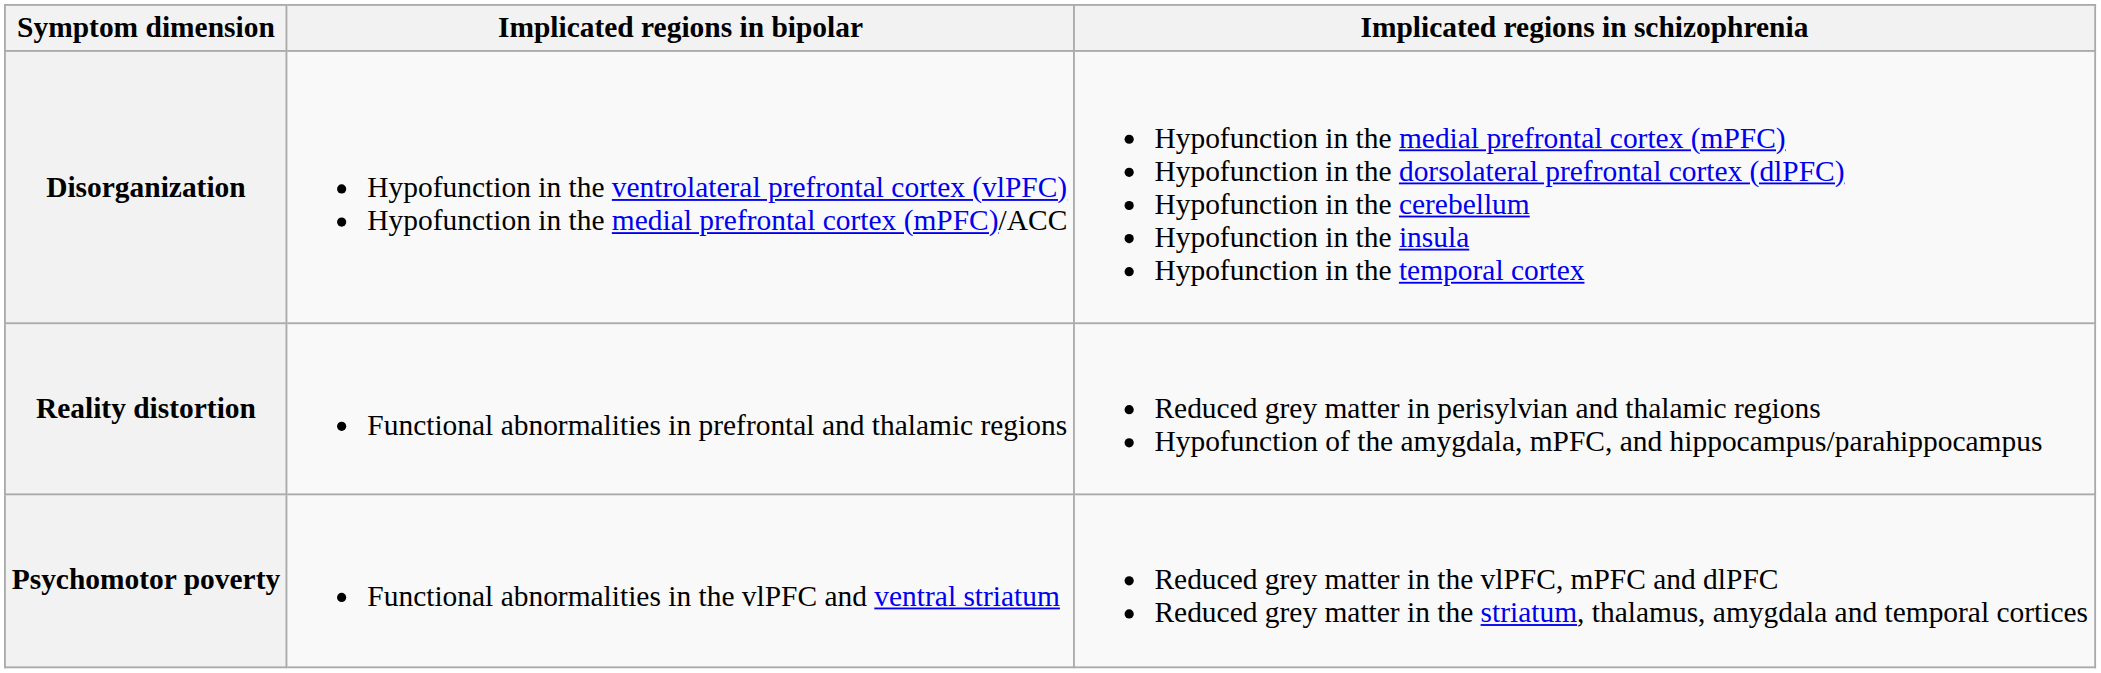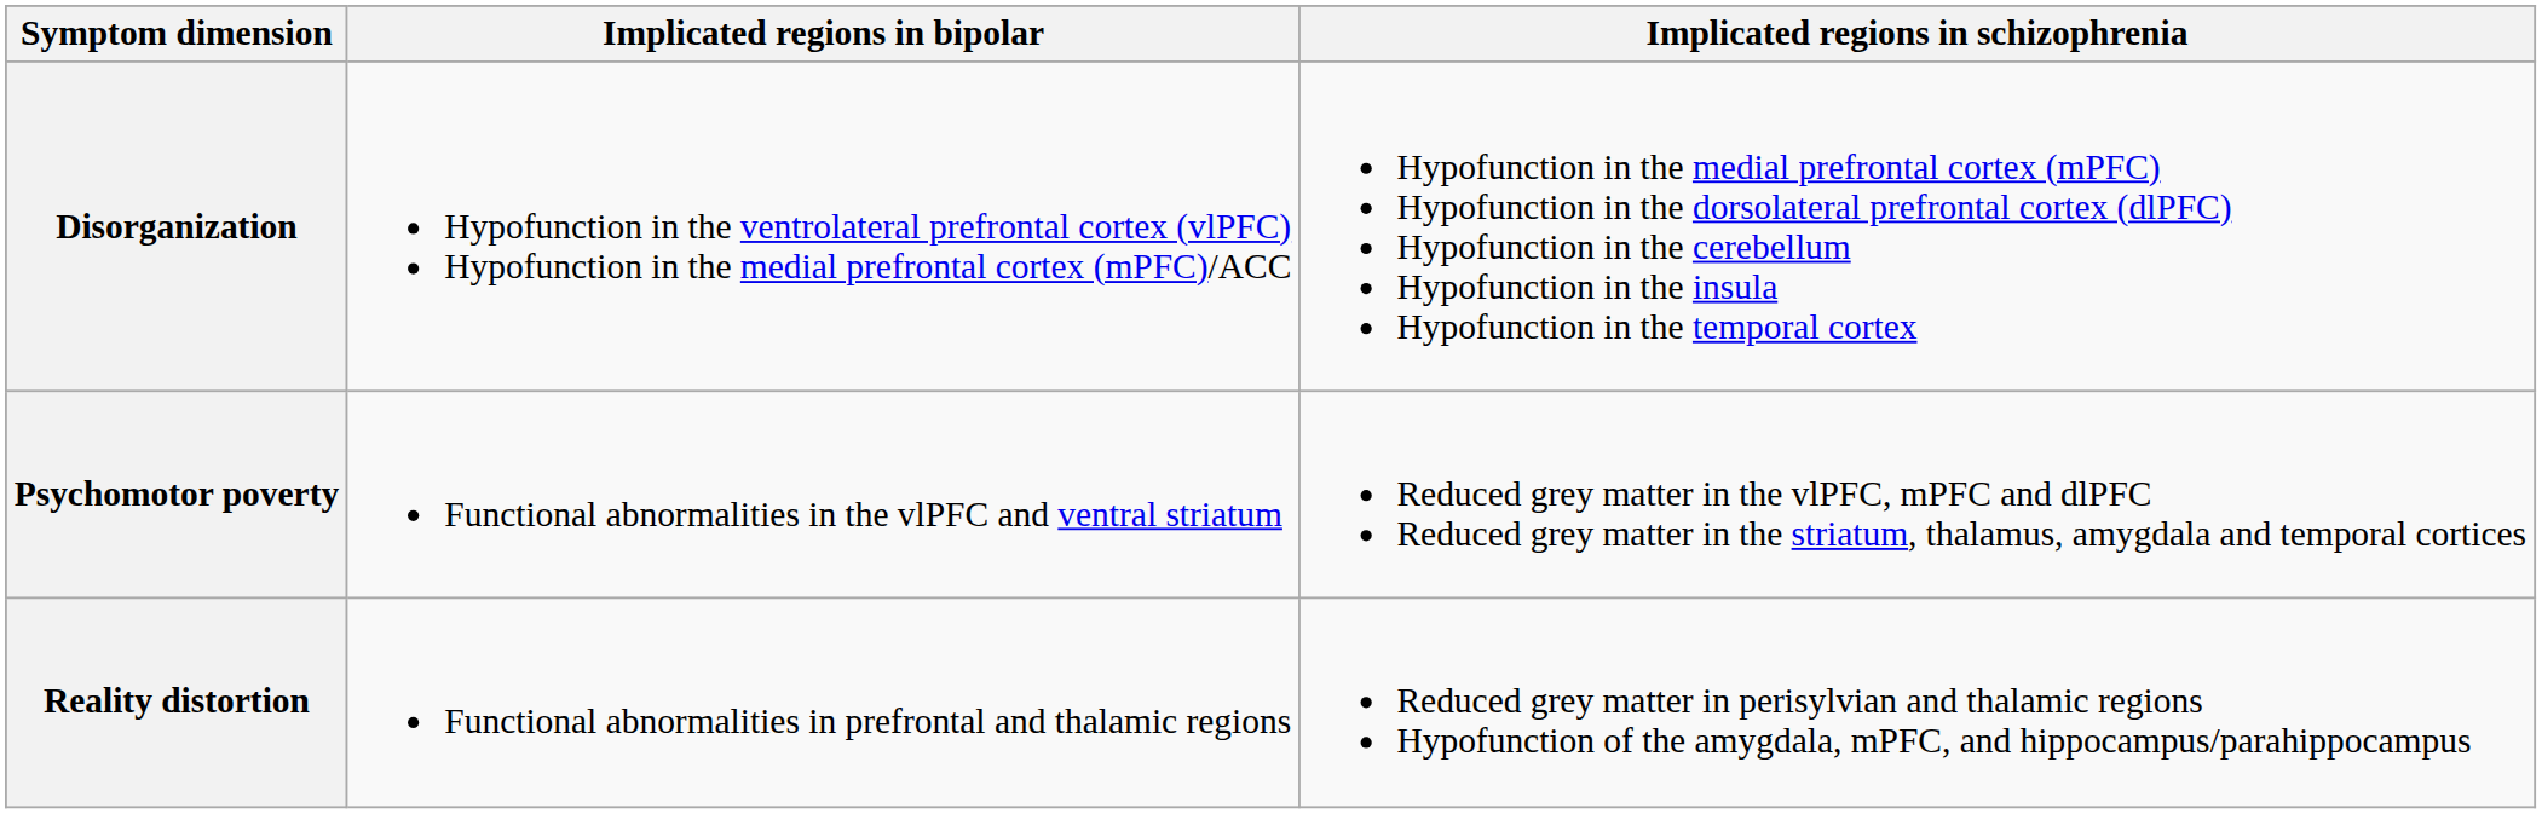 <table class="wikitable">
 <tr>
 <th scope="col">Symptom dimension</th>
 <th scope="col">Implicated regions in bipolar</th>
 <th scope="col">Implicated regions in schizophrenia</th>
 </tr>
 <tr>
 <th scope="row">Disorganization</th>
 <td><br><ul><li>Hypofunction in the <a href='#'>ventrolateral prefrontal cortex (vlPFC)</a></li><li>Hypofunction in the <a href='#'>medial prefrontal cortex (mPFC)</a>/ACC</li></ul></td>
 <td><br><ul><li>Hypofunction in the <a href='#'>medial prefrontal cortex (mPFC)</a></li><li>Hypofunction in the <a href='#'>dorsolateral prefrontal cortex (dlPFC)</a></li><li>Hypofunction in the <a href='#'>cerebellum</a></li><li>Hypofunction in the <a href='#'>insula</a></li><li>Hypofunction in the <a href='#'>temporal cortex</a></li></ul></td>
 </tr>
 <tr>
+<th scope="row">Psychomotor poverty</th>
+<td><br><ul><li>Functional abnormalities in the vlPFC and <a href='#'>ventral striatum</a></li></ul></td>
+<td><br><ul><li>Reduced grey matter in the vlPFC, mPFC and dlPFC</li><li>Reduced grey matter in the <a href='#'>striatum</a>, thalamus, amygdala and temporal cortices</li></ul></td>
+</tr>
+<tr>
 <th scope="row">Reality distortion</th>
 <td><br><ul><li>Functional abnormalities in prefrontal and thalamic regions</li></ul></td>
 <td><br><ul><li>Reduced grey matter in perisylvian and thalamic regions</li><li>Hypofunction of the amygdala, mPFC, and hippocampus/parahippocampus</li></ul></td>
 </tr>
-<tr>
-<th scope="row">Psychomotor poverty</th>
-<td><br><ul><li>Functional abnormalities in the vlPFC and <a href='#'>ventral striatum</a></li></ul></td>
-<td><br><ul><li>Reduced grey matter in the vlPFC, mPFC and dlPFC</li><li>Reduced grey matter in the <a href='#'>striatum</a>, thalamus, amygdala and temporal cortices</li></ul></td>
-</tr>
 </table>
